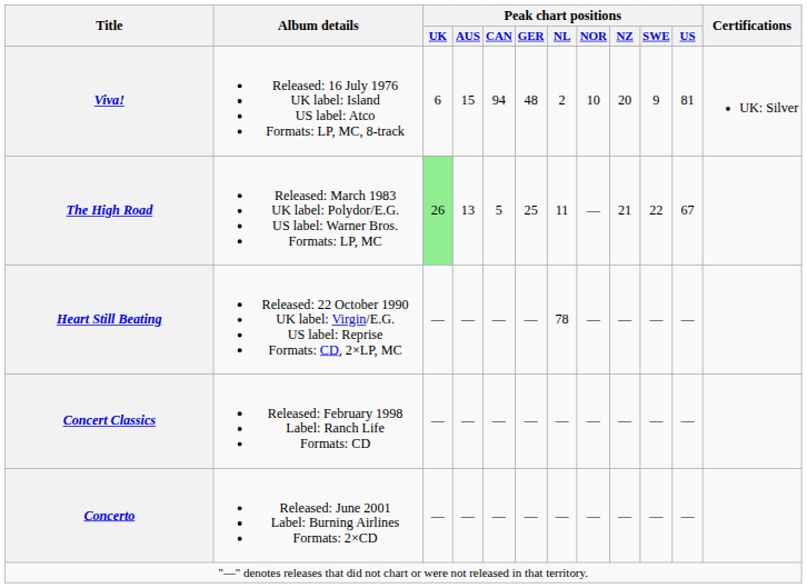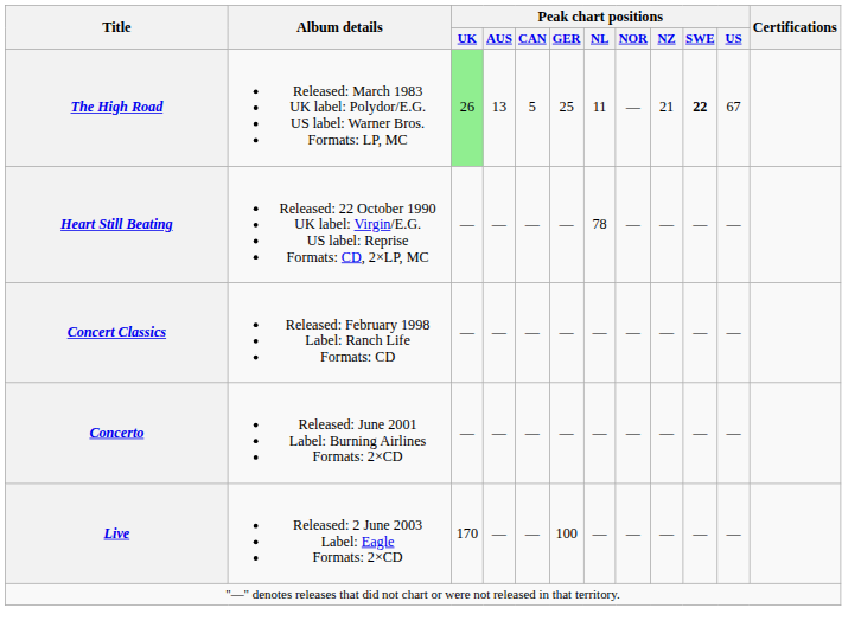 <table class="wikitable plainrowheaders" style="text-align:center;">
 <tr>
 <th scope="col" rowspan="2" style="width:15em;">Title</th>
 <th scope="col" rowspan="2" style="width:15em;">Album details</th>
 <th scope="col" colspan="9">Peak chart positions</th>
 <th scope="col" rowspan="2">Certifications</th>
 </tr>
 <tr>
 <th scope="col" style="width:2em;font-size:90%;"><a href='#'>UK</a><br></th>
 <th scope="col" style="width:2em;font-size:90%;"><a href='#'>AUS</a><br></th>
 <th scope="col" style="width:2em;font-size:90%;"><a href='#'>CAN</a><br></th>
 <th scope="col" style="width:2em;font-size:90%;"><a href='#'>GER</a><br></th>
 <th scope="col" style="width:2em;font-size:90%;"><a href='#'>NL</a><br></th>
 <th scope="col" style="width:2em;font-size:90%;"><a href='#'>NOR</a><br></th>
 <th scope="col" style="width:2em;font-size:90%;"><a href='#'>NZ</a><br></th>
 <th scope="col" style="width:2em;font-size:90%;"><a href='#'>SWE</a><br></th>
 <th scope="col" style="width:2em;font-size:90%;"><a href='#'>US</a><br></th>
 </tr>
 <tr>
-<th scope="row"><em><a href='#'>Viva!</a></em></th>
-<td><br><ul><li>Released: 16 July 1976</li><li>UK label: Island</li><li>US label: Atco</li><li>Formats: LP, MC, 8-track</li></ul></td>
-<td>6</td>
-<td>15</td>
-<td>94</td>
-<td>48</td>
-<td>2</td>
-<td>10</td>
-<td>20</td>
-<td>9</td>
-<td>81</td>
-<td><br><ul><li>UK: Silver</li></ul></td>
-</tr>
-<tr>
 <th scope="row"><em><a href='#'>The High Road</a></em></th>
 <td><br><ul><li>Released: March 1983</li><li>UK label: Polydor/E.G.</li><li>US label: Warner Bros.</li><li>Formats: LP, MC</li></ul></td>
 <td style="background: lightgreen;">26</td>
 <td>13</td>
 <td>5</td>
 <td>25</td>
 <td>11</td>
 <td>—</td>
 <td>21</td>
-<td>22</td>
+<td><strong>22</strong></td>
 <td>67</td>
 <td></td>
 </tr>
 <tr>
 <th scope="row"><em><a href='#'>Heart Still Beating</a></em></th>
 <td><br><ul><li>Released: 22 October 1990</li><li>UK label: <a href='#'>Virgin</a>/E.G.</li><li>US label: Reprise</li><li>Formats: <a href='#'>CD</a>, 2×LP, MC</li></ul></td>
 <td>—</td>
 <td>—</td>
 <td>—</td>
 <td>—</td>
 <td>78</td>
 <td>—</td>
 <td>—</td>
 <td>—</td>
 <td>—</td>
 <td></td>
 </tr>
 <tr>
 <th scope="row"><em><a href='#'>Concert Classics</a></em></th>
 <td><br><ul><li>Released: February 1998</li><li>Label: Ranch Life</li><li>Formats: CD</li></ul></td>
 <td>—</td>
 <td>—</td>
 <td>—</td>
 <td>—</td>
 <td>—</td>
 <td>—</td>
 <td>—</td>
 <td>—</td>
 <td>—</td>
 <td></td>
 </tr>
 <tr>
 <th scope="row"><a href='#'><em>Concerto</em></a></th>
 <td><br><ul><li>Released: June 2001</li><li>Label: Burning Airlines</li><li>Formats: 2×CD</li></ul></td>
 <td>—</td>
 <td>—</td>
 <td>—</td>
 <td>—</td>
 <td>—</td>
 <td>—</td>
 <td>—</td>
 <td>—</td>
 <td>—</td>
 <td></td>
 </tr>
 <tr>
+<th scope="row"><em><a href='#'>Live</a></em></th>
+<td><br><ul><li>Released: 2 June 2003</li><li>Label: <a href='#'>Eagle</a></li><li>Formats: 2×CD</li></ul></td>
+<td>170</td>
+<td>—</td>
+<td>—</td>
+<td>100</td>
+<td>—</td>
+<td>—</td>
+<td>—</td>
+<td>—</td>
+<td>—</td>
+<td></td>
+</tr>
+<tr>
 <td colspan="12" style="font-size:90%">"—" denotes releases that did not chart or were not released in that territory.</td>
 </tr>
 </table>
